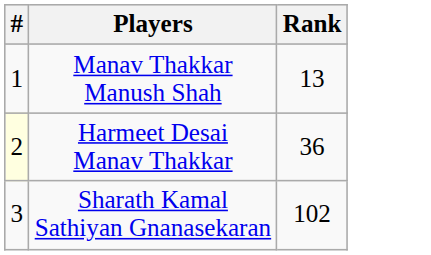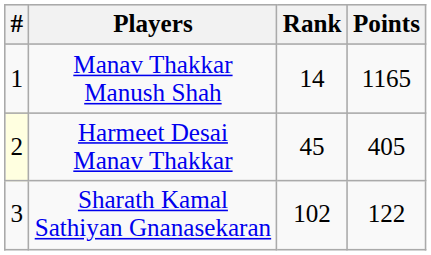 <table class="wikitable sortable" style="text-align:center;">
 <tr>
 <th>#</th>
 <th>Players</th>
 <th>Rank</th>
+<th>Points</th>
 </tr>
 <tr>
 <td>1</td>
 <td><a href='#'>Manav Thakkar</a><br><a href='#'>Manush Shah</a></td>
-<td>13</td>
+<td>14</td>
+<td>1165</td>
 </tr>
 <tr>
 <td style="background: lightyellow;">2</td>
 <td><a href='#'>Harmeet Desai</a><br><a href='#'>Manav Thakkar</a></td>
-<td>36</td>
+<td>45</td>
+<td>405</td>
 </tr>
 <tr>
 <td>3</td>
 <td><a href='#'>Sharath Kamal</a><br><a href='#'>Sathiyan Gnanasekaran</a></td>
 <td>102</td>
+<td>122</td>
 </tr>
 </table>
